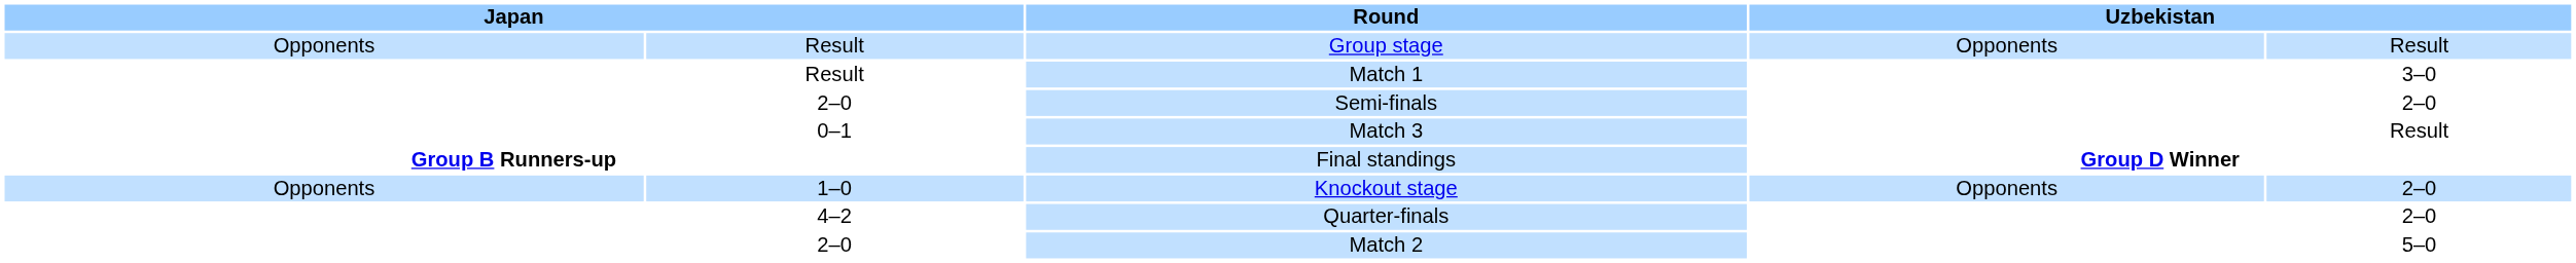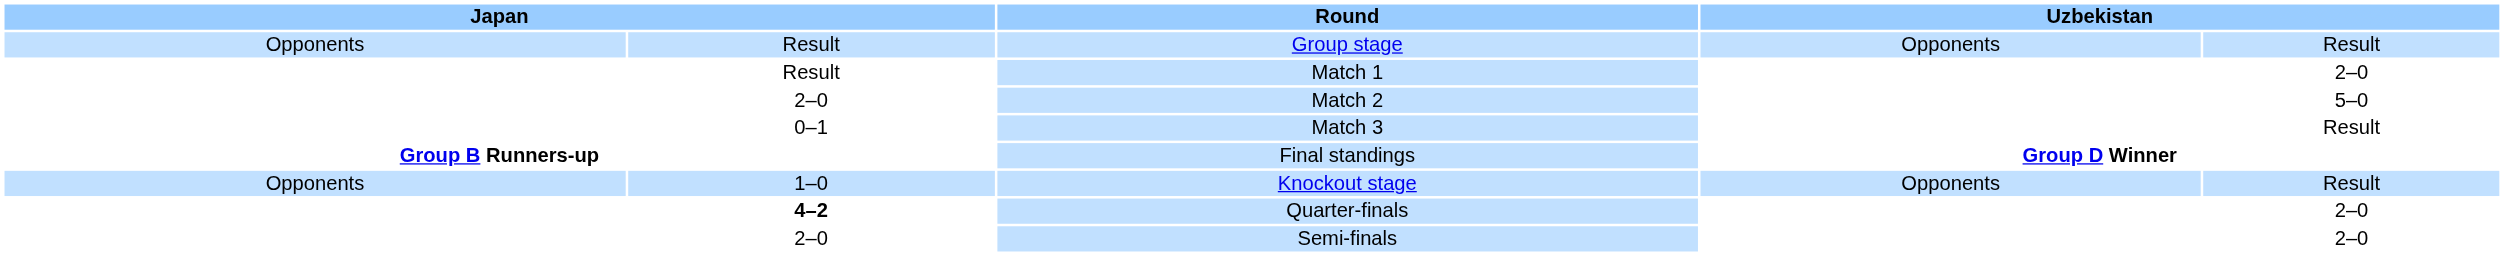 <table style="width:100%; text-align:center">
 <tr style="vertical-align:top; background:#99CCFF">
 <th colspan="2">Japan</th>
 <th>Round</th>
 <th colspan="2">Uzbekistan</th>
 </tr>
 <tr style="vertical-align:top; background:#C1E0FF">
 <td>Opponents</td>
 <td>Result</td>
 <td><a href='#'>Group stage</a></td>
 <td>Opponents</td>
 <td>Result</td>
 </tr>
 <tr>
 <td align="left"></td>
 <td>Result</td>
 <td style="background:#C1E0FF">Match 1</td>
 <td align="left"></td>
-<td>3–0</td>
+<td>2–0</td>
 </tr>
 <tr>
 <td align="left"></td>
 <td>2–0</td>
-<td style="background:#C1E0FF">Semi-finals</td>
+<td style="background:#C1E0FF">Match 2</td>
 <td align="left"></td>
-<td>2–0</td>
+<td>5–0</td>
 </tr>
 <tr>
 <td align="left"></td>
 <td>0–1</td>
 <td style="background:#C1E0FF">Match 3</td>
 <td align="left"></td>
 <td>Result</td>
 </tr>
 <tr>
 <td colspan="2" style="text-align:center"><strong><a href='#'>Group B</a> Runners-up</strong><br><div></div></td>
 <td style="background:#C1E0FF">Final standings</td>
 <td colspan="2" style="text-align:center"><strong><a href='#'>Group D</a> Winner</strong><br><div></div></td>
 </tr>
 <tr style="vertical-align:top; background:#C1E0FF">
 <td>Opponents</td>
 <td>1–0</td>
 <td><a href='#'>Knockout stage</a></td>
 <td>Opponents</td>
-<td>2–0</td>
+<td>Result</td>
 </tr>
 <tr>
 <td align="left"></td>
-<td>4–2 </td>
+<td><strong>4–2 </strong></td>
 <td style="background:#C1E0FF">Quarter-finals</td>
 <td align="left"></td>
 <td>2–0</td>
 </tr>
 <tr>
 <td align="left"></td>
 <td>2–0</td>
-<td style="background:#C1E0FF">Match 2</td>
+<td style="background:#C1E0FF">Semi-finals</td>
 <td align="left"></td>
-<td>5–0</td>
+<td>2–0</td>
 </tr>
 </table>
